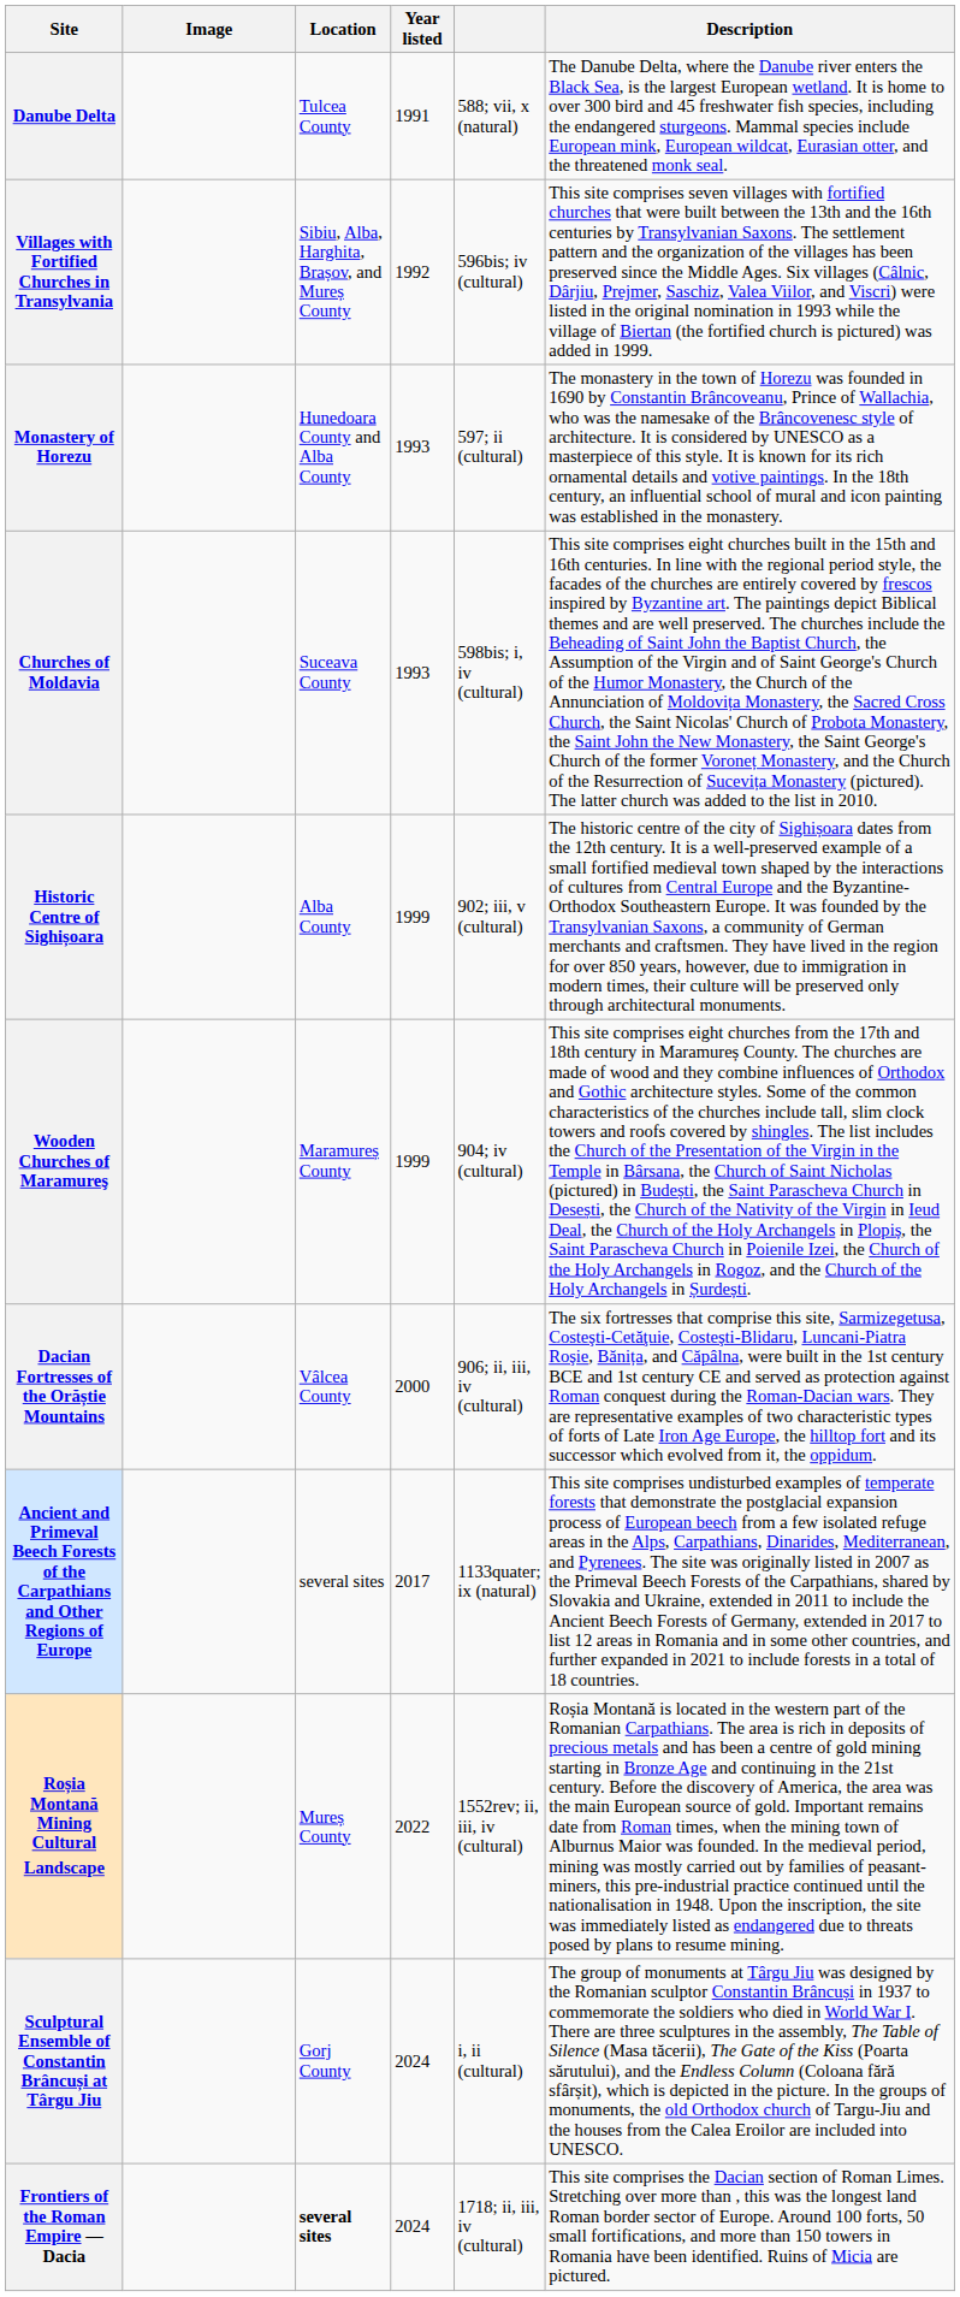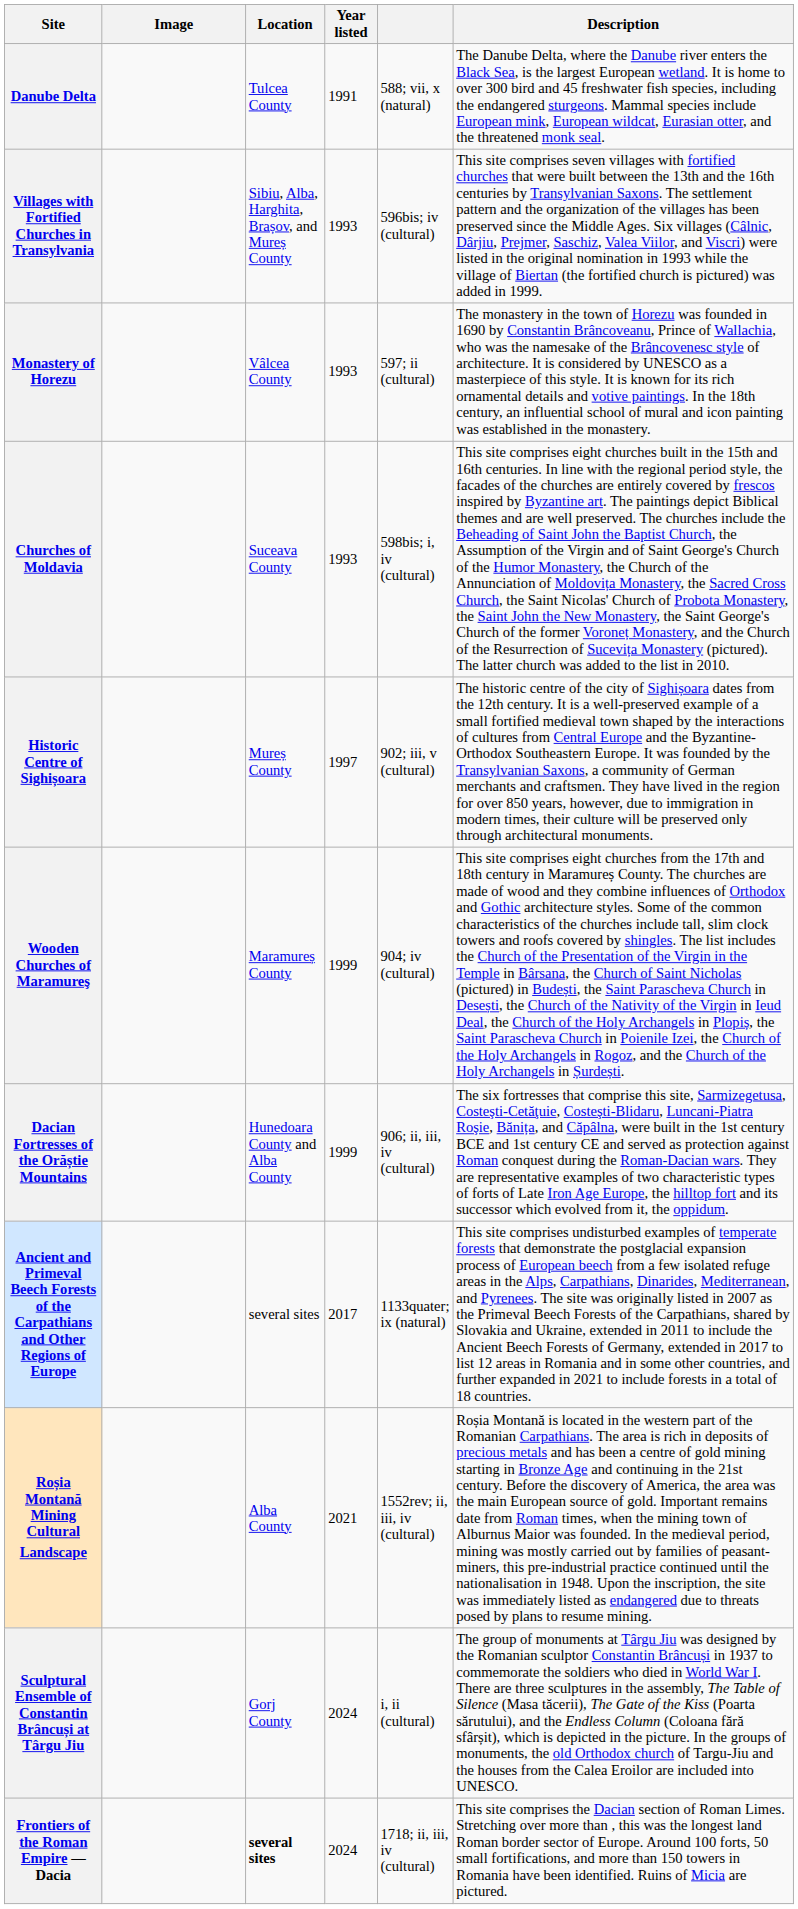 <table class="wikitable sortable plainrowheaders">
 <tr>
 <th style="width:100px;" scope="col">Site</th>
 <th class="unsortable"  style="width:150px;" scope="col">Image</th>
 <th style="width:80px;" scope="col">Location</th>
 <th style="width:50px;" scope="col">Year listed</th>
 <th style="width:60px;" scope="col" data-sort-type="number"></th>
 <th scope="col" class="unsortable">Description</th>
 </tr>
 <tr>
 <th scope="row"><a href='#'>Danube Delta</a></th>
 <td></td>
 <td><a href='#'>Tulcea County</a></td>
 <td>1991</td>
 <td>588; vii, x (natural)</td>
 <td>The Danube Delta, where the <a href='#'>Danube</a> river enters the <a href='#'>Black Sea</a>, is the largest European <a href='#'>wetland</a>. It is home to over 300 bird and 45 freshwater fish species, including the endangered <a href='#'>sturgeons</a>. Mammal species include  <a href='#'>European mink</a>, <a href='#'>European wildcat</a>, <a href='#'>Eurasian otter</a>, and the threatened <a href='#'>monk seal</a>.</td>
 </tr>
 <tr>
 <th scope="row"><a href='#'>Villages with Fortified Churches in Transylvania</a></th>
 <td></td>
 <td><a href='#'>Sibiu</a>, <a href='#'>Alba</a>, <a href='#'>Harghita</a>, <a href='#'>Brașov</a>, and <a href='#'>Mureș County</a></td>
-<td>1992</td>
+<td>1993</td>
 <td>596bis; iv (cultural)</td>
 <td>This site comprises seven villages with <a href='#'>fortified churches</a> that were built between the 13th and the 16th centuries by <a href='#'>Transylvanian Saxons</a>. The settlement pattern and the organization of the villages has been preserved since the Middle Ages. Six villages (<a href='#'>Câlnic</a>, <a href='#'>Dârjiu</a>, <a href='#'>Prejmer</a>, <a href='#'>Saschiz</a>, <a href='#'>Valea Viilor</a>, and <a href='#'>Viscri</a>) were listed in the original nomination in 1993 while the village of <a href='#'>Biertan</a> (the fortified church is pictured) was added in 1999.</td>
 </tr>
 <tr>
 <th scope="row"><a href='#'>Monastery of Horezu</a></th>
 <td></td>
-<td><a href='#'>Hunedoara County</a> and <a href='#'>Alba County</a></td>
+<td><a href='#'>Vâlcea County</a></td>
 <td>1993</td>
 <td>597; ii (cultural)</td>
 <td>The monastery in the town of <a href='#'>Horezu</a> was founded in 1690 by <a href='#'>Constantin Brâncoveanu</a>, Prince of <a href='#'>Wallachia</a>, who was the namesake of the <a href='#'>Brâncovenesc style</a> of architecture. It is considered by UNESCO as a masterpiece of this style. It is known for its rich ornamental details and <a href='#'>votive paintings</a>. In the 18th century, an influential school of mural and icon painting was established in the monastery.</td>
 </tr>
 <tr>
 <th scope="row"><a href='#'>Churches of Moldavia</a></th>
 <td></td>
 <td><a href='#'>Suceava County</a></td>
 <td>1993</td>
 <td>598bis; i, iv (cultural)</td>
 <td>This site comprises eight churches built in the 15th and 16th centuries. In line with the regional period style, the facades of the churches are entirely covered by <a href='#'>frescos</a> inspired by <a href='#'>Byzantine art</a>. The paintings depict Biblical themes and are well preserved. The churches include the <a href='#'>Beheading of Saint John the Baptist Church</a>, the Assumption of the Virgin and of Saint George's Church of the <a href='#'>Humor Monastery</a>, the Church of the Annunciation of <a href='#'>Moldovița Monastery</a>, the <a href='#'>Sacred Cross Church</a>, the Saint Nicolas' Church of <a href='#'>Probota Monastery</a>, the <a href='#'>Saint John the New Monastery</a>, the Saint George's Church of the former <a href='#'>Voroneț Monastery</a>, and the Church of the Resurrection of <a href='#'>Sucevița Monastery</a> (pictured). The latter church was added to the list in 2010.</td>
 </tr>
 <tr>
 <th scope="row"><a href='#'>Historic Centre of Sighișoara</a></th>
 <td></td>
-<td><a href='#'>Alba County</a></td>
-<td>1999</td>
+<td><a href='#'>Mureș County</a></td>
+<td>1997</td>
 <td>902; iii, v (cultural)</td>
 <td>The historic centre of the city of <a href='#'>Sighișoara</a> dates from the 12th century. It is a well-preserved example of a small fortified medieval town shaped by the interactions of cultures from <a href='#'>Central Europe</a> and the Byzantine-Orthodox Southeastern Europe. It was founded by the <a href='#'>Transylvanian Saxons</a>, a community of German merchants and craftsmen. They have lived in the region for over 850 years, however, due to immigration in modern times, their culture will be preserved only through architectural monuments.</td>
 </tr>
 <tr>
 <th scope="row"><a href='#'>Wooden Churches of Maramureş</a></th>
 <td></td>
 <td><a href='#'>Maramureș County</a></td>
 <td>1999</td>
 <td>904; iv (cultural)</td>
 <td>This site comprises eight churches from the 17th and 18th century in Maramureș County. The churches are made of wood and they combine influences of <a href='#'>Orthodox</a> and <a href='#'>Gothic</a> architecture styles. Some of the common characteristics of the churches include tall, slim clock towers and roofs covered by <a href='#'>shingles</a>. The list includes the <a href='#'>Church of the Presentation of the Virgin in the Temple</a> in <a href='#'>Bârsana</a>, the <a href='#'>Church of Saint Nicholas</a> (pictured) in <a href='#'>Budești</a>, the <a href='#'>Saint Parascheva Church</a> in <a href='#'>Desești</a>, the <a href='#'>Church of the Nativity of the Virgin</a> in <a href='#'>Ieud Deal</a>, the <a href='#'>Church of the Holy Archangels</a> in <a href='#'>Plopiș</a>, the <a href='#'>Saint Parascheva Church</a> in <a href='#'>Poienile Izei</a>, the <a href='#'>Church of the Holy Archangels</a> in <a href='#'>Rogoz</a>, and the <a href='#'>Church of the Holy Archangels</a> in <a href='#'>Șurdești</a>.</td>
 </tr>
 <tr>
 <th scope="row"><a href='#'>Dacian Fortresses of the Orăștie Mountains</a></th>
 <td></td>
-<td><a href='#'>Vâlcea County</a></td>
-<td>2000</td>
+<td><a href='#'>Hunedoara County</a> and <a href='#'>Alba County</a></td>
+<td>1999</td>
 <td>906; ii, iii, iv (cultural)</td>
 <td>The six fortresses that comprise this site, <a href='#'>Sarmizegetusa</a>, <a href='#'>Costeşti-Cetăţuie</a>, <a href='#'>Costeşti-Blidaru</a>, <a href='#'>Luncani-Piatra Roşie</a>, <a href='#'>Bănița</a>, and <a href='#'>Căpâlna</a>, were built in the 1st century BCE and 1st century CE and served as protection against <a href='#'>Roman</a> conquest during the <a href='#'>Roman-Dacian wars</a>. They are representative examples of two characteristic types of forts of Late <a href='#'>Iron Age Europe</a>, the <a href='#'>hilltop fort</a> and its successor which evolved from it, the <a href='#'>oppidum</a>.</td>
 </tr>
 <tr>
 <th scope="row" style="background:#D0E7FF;"><a href='#'>Ancient and Primeval Beech Forests of the Carpathians and Other Regions of Europe</a></th>
 <td></td>
 <td>several sites</td>
 <td>2017</td>
 <td>1133quater; ix (natural)</td>
 <td>This site comprises undisturbed examples of <a href='#'>temperate forests</a> that demonstrate the postglacial expansion process of <a href='#'>European beech</a> from a few isolated refuge areas in the <a href='#'>Alps</a>, <a href='#'>Carpathians</a>, <a href='#'>Dinarides</a>, <a href='#'>Mediterranean</a>, and <a href='#'>Pyrenees</a>. The site was originally listed in 2007 as the Primeval Beech Forests of the Carpathians, shared by Slovakia and Ukraine, extended in 2011 to include the Ancient Beech Forests of Germany, extended in 2017 to list 12 areas in Romania and in some other countries, and further expanded in 2021 to include forests in a total of 18 countries.</td>
 </tr>
 <tr>
 <th scope="row" style="background:#ffe6bd;"><a href='#'>Roșia Montană Mining Cultural Landscape</a><sup></sup></th>
 <td></td>
-<td><a href='#'>Mureș County</a></td>
-<td>2022</td>
+<td><a href='#'>Alba County</a></td>
+<td>2021</td>
 <td>1552rev; ii, iii, iv (cultural)</td>
 <td>Roșia Montană is located in the western part of the Romanian <a href='#'>Carpathians</a>. The area is rich in deposits of <a href='#'>precious metals</a> and has been a centre of gold mining starting in <a href='#'>Bronze Age</a> and continuing in the 21st century. Before the discovery of America, the area was the main European source of gold. Important remains date from <a href='#'>Roman</a> times, when the mining town of Alburnus Maior was founded. In the medieval period, mining was mostly carried out by families of peasant-miners, this pre-industrial practice continued until the nationalisation in 1948. Upon the inscription, the site was immediately listed as <a href='#'>endangered</a> due to threats posed by plans to resume mining.</td>
 </tr>
 <tr>
 <th scope="row"><a href='#'>Sculptural Ensemble of Constantin Brâncuși at Târgu Jiu</a></th>
 <td></td>
 <td><a href='#'>Gorj County</a></td>
 <td>2024</td>
 <td>i, ii (cultural)</td>
 <td>The group of monuments at <a href='#'>Târgu Jiu</a> was designed by the Romanian sculptor <a href='#'>Constantin Brâncuși</a> in 1937 to commemorate the soldiers who died in <a href='#'>World War I</a>. There are three sculptures in the assembly, <em>The Table of Silence</em> (Masa tăcerii), <em>The Gate of the Kiss</em> (Poarta sărutului), and the <em>Endless Column</em> (Coloana fără sfârșit), which is depicted in the picture. In the groups of monuments, the <a href='#'>old Orthodox church</a> of Targu-Jiu and the houses from the Calea Eroilor are included into UNESCO.</td>
 </tr>
 <tr>
 <th scope="row"><a href='#'>Frontiers of the Roman Empire</a> — Dacia</th>
 <td></td>
 <td><strong>several sites</strong></td>
 <td>2024</td>
 <td>1718; ii, iii, iv (cultural)</td>
 <td>This site comprises the <a href='#'>Dacian</a> section of Roman Limes. Stretching over more than , this was the longest land Roman border sector of Europe. Around 100 forts, 50 small fortifications, and more than 150 towers in Romania have been identified. Ruins of <a href='#'>Micia</a> are pictured.</td>
 </tr>
 </table>
